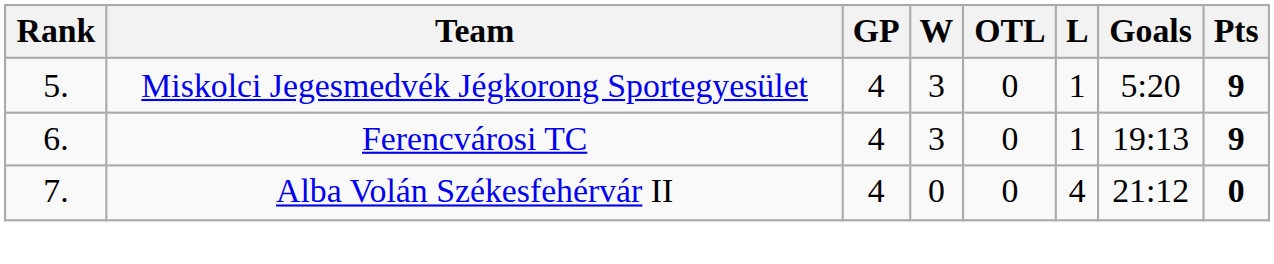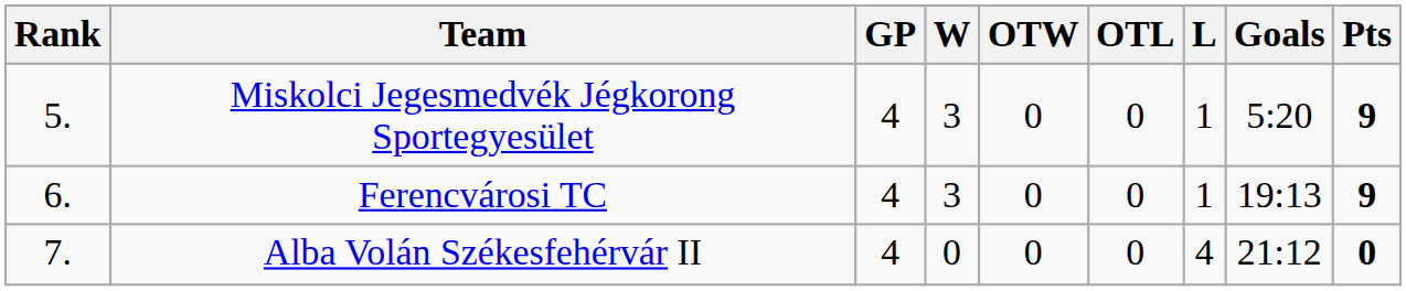 <table class="wikitable" style="width:600px;">
 <tr>
 <th>Rank</th>
 <th>Team</th>
 <th>GP</th>
 <th>W</th>
+<th>OTW</th>
 <th>OTL</th>
 <th>L</th>
 <th>Goals</th>
 <th>Pts</th>
 </tr>
 <tr align="center">
 <td>5.</td>
 <td><a href='#'>Miskolci Jegesmedvék Jégkorong Sportegyesület</a></td>
 <td>4</td>
 <td>3</td>
 <td>0</td>
+<td>0</td>
 <td>1</td>
 <td>5:20</td>
 <td><strong>9</strong></td>
 </tr>
 <tr align="center">
 <td>6.</td>
 <td><a href='#'>Ferencvárosi TC</a></td>
 <td>4</td>
 <td>3</td>
+<td>0</td>
 <td>0</td>
 <td>1</td>
 <td>19:13</td>
 <td><strong>9</strong></td>
 </tr>
 <tr align="center">
 <td>7.</td>
 <td><a href='#'>Alba Volán Székesfehérvár</a> II</td>
 <td>4</td>
 <td>0</td>
 <td>0</td>
+<td>0</td>
 <td>4</td>
 <td>21:12</td>
 <td><strong>0</strong></td>
 </tr>
 </table>
